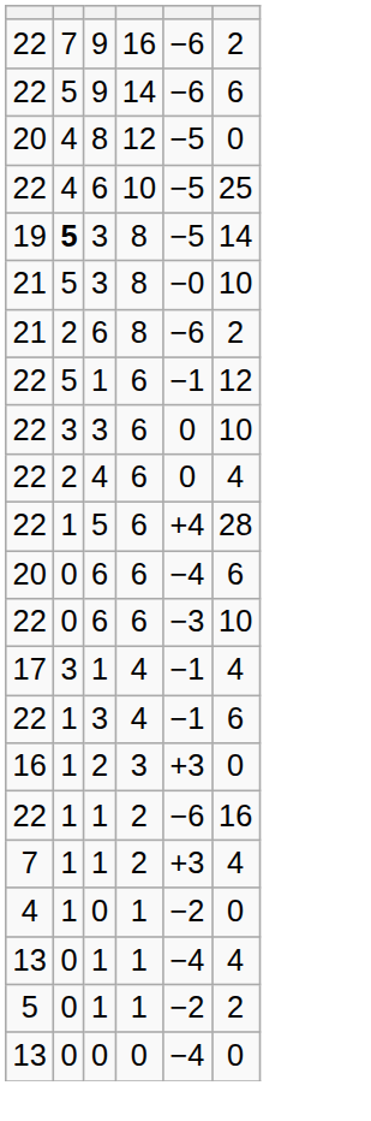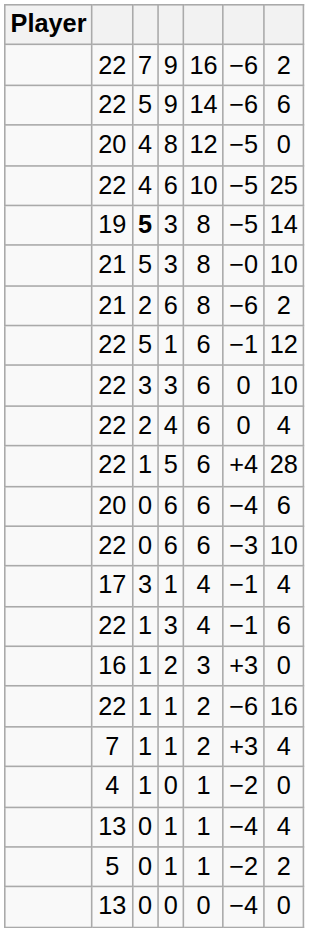 <table class="wikitable sortable" style="text-align:center;">
 <tr>
+<th>Player</th>
 <th></th>
 <th></th>
 <th></th>
 <th></th>
 <th data-sort-type="number"></th>
 <th></th>
 </tr>
 <tr>
+<td></td>
 <td>22</td>
 <td>7</td>
 <td>9</td>
 <td>16</td>
 <td>−6</td>
 <td>2</td>
 </tr>
 <tr>
+<td></td>
 <td>22</td>
 <td>5</td>
 <td>9</td>
 <td>14</td>
 <td>−6</td>
 <td>6</td>
 </tr>
 <tr>
+<td></td>
 <td>20</td>
 <td>4</td>
 <td>8</td>
 <td>12</td>
 <td>−5</td>
 <td>0</td>
 </tr>
 <tr>
+<td></td>
 <td>22</td>
 <td>4</td>
 <td>6</td>
 <td>10</td>
 <td>−5</td>
 <td>25</td>
 </tr>
 <tr>
+<td></td>
 <td>19</td>
 <td><strong>5</strong></td>
 <td>3</td>
 <td>8</td>
 <td>−5</td>
 <td>14</td>
 </tr>
 <tr>
+<td></td>
 <td>21</td>
 <td>5</td>
 <td>3</td>
 <td>8</td>
 <td>−0</td>
 <td>10</td>
 </tr>
 <tr>
+<td></td>
 <td>21</td>
 <td>2</td>
 <td>6</td>
 <td>8</td>
 <td>−6</td>
 <td>2</td>
 </tr>
 <tr>
+<td></td>
 <td>22</td>
 <td>5</td>
 <td>1</td>
 <td>6</td>
 <td>−1</td>
 <td>12</td>
 </tr>
 <tr>
+<td></td>
 <td>22</td>
 <td>3</td>
 <td>3</td>
 <td>6</td>
 <td>0</td>
 <td>10</td>
 </tr>
 <tr>
+<td></td>
 <td>22</td>
 <td>2</td>
 <td>4</td>
 <td>6</td>
 <td>0</td>
 <td>4</td>
 </tr>
 <tr>
+<td></td>
 <td>22</td>
 <td>1</td>
 <td>5</td>
 <td>6</td>
 <td>+4</td>
 <td>28</td>
 </tr>
 <tr>
+<td></td>
 <td>20</td>
 <td>0</td>
 <td>6</td>
 <td>6</td>
 <td>−4</td>
 <td>6</td>
 </tr>
 <tr>
+<td></td>
 <td>22</td>
 <td>0</td>
 <td>6</td>
 <td>6</td>
 <td>−3</td>
 <td>10</td>
 </tr>
 <tr>
+<td></td>
 <td>17</td>
 <td>3</td>
 <td>1</td>
 <td>4</td>
 <td>−1</td>
 <td>4</td>
 </tr>
 <tr>
+<td></td>
 <td>22</td>
 <td>1</td>
 <td>3</td>
 <td>4</td>
 <td>−1</td>
 <td>6</td>
 </tr>
 <tr>
+<td></td>
 <td>16</td>
 <td>1</td>
 <td>2</td>
 <td>3</td>
 <td>+3</td>
 <td>0</td>
 </tr>
 <tr>
+<td></td>
 <td>22</td>
 <td>1</td>
 <td>1</td>
 <td>2</td>
 <td>−6</td>
 <td>16</td>
 </tr>
 <tr>
+<td></td>
 <td>7</td>
 <td>1</td>
 <td>1</td>
 <td>2</td>
 <td>+3</td>
 <td>4</td>
 </tr>
 <tr>
+<td></td>
 <td>4</td>
 <td>1</td>
 <td>0</td>
 <td>1</td>
 <td>−2</td>
 <td>0</td>
 </tr>
 <tr>
+<td></td>
 <td>13</td>
 <td>0</td>
 <td>1</td>
 <td>1</td>
 <td>−4</td>
 <td>4</td>
 </tr>
 <tr>
+<td></td>
 <td>5</td>
 <td>0</td>
 <td>1</td>
 <td>1</td>
 <td>−2</td>
 <td>2</td>
 </tr>
 <tr>
+<td></td>
 <td>13</td>
 <td>0</td>
 <td>0</td>
 <td>0</td>
 <td>−4</td>
 <td>0</td>
 </tr>
 </table>
